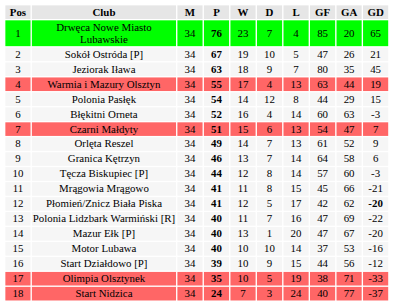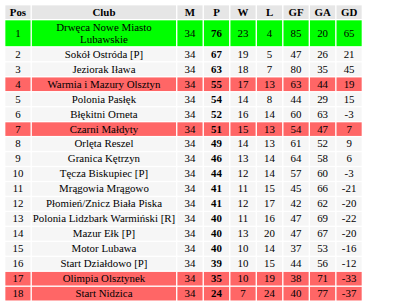 <table class="toccolours" style="margin: 0;background:#ffffff;">
 <tr bgcolor=#e6e6e6>
 <th width=35px>Pos</th>
 <th width=210px>Club</th>
 <th width=35px>M</th>
 <th width=35px>P</th>
 <th width=35px>W</th>
-<th width=35px>D</th>
 <th width=35px>L</th>
 <th width=35px>GF</th>
 <th width=35px>GA</th>
 <th width=35px>GD</th>
 </tr>
 <tr align=center bgcolor=#00FF00>
 <td>1</td>
 <td>Drwęca Nowe Miasto Lubawskie</td>
 <td>34</td>
 <td><strong>76</strong></td>
 <td>23</td>
-<td>7</td>
 <td>4</td>
 <td>85</td>
 <td>20</td>
 <td>65</td>
 </tr>
 <tr align=center bgcolor=#f6f6f6>
 <td>2</td>
 <td>Sokół Ostróda [P]</td>
 <td>34</td>
 <td><strong>67</strong></td>
 <td>19</td>
-<td>10</td>
 <td>5</td>
 <td>47</td>
 <td>26</td>
 <td>21</td>
 </tr>
 <tr align=center bgcolor=#f6f6f6>
 <td>3</td>
 <td>Jeziorak Iława</td>
 <td>34</td>
 <td><strong>63</strong></td>
 <td>18</td>
-<td>9</td>
 <td>7</td>
 <td>80</td>
 <td>35</td>
 <td>45</td>
 </tr>
 <tr align=center bgcolor=#ff6666>
 <td>4</td>
 <td>Warmia i Mazury Olsztyn</td>
 <td>34</td>
 <td><strong>55</strong></td>
 <td>17</td>
-<td>4</td>
 <td>13</td>
 <td>63</td>
 <td>44</td>
 <td>19</td>
 </tr>
 <tr align=center bgcolor=#f6f6f6>
 <td>5</td>
 <td>Polonia Pasłęk</td>
 <td>34</td>
 <td><strong>54</strong></td>
 <td>14</td>
-<td>12</td>
 <td>8</td>
 <td>44</td>
 <td>29</td>
 <td>15</td>
 </tr>
 <tr align=center bgcolor=#f6f6f6>
 <td>6</td>
 <td>Błękitni Orneta</td>
 <td>34</td>
 <td><strong>52</strong></td>
 <td>16</td>
-<td>4</td>
 <td>14</td>
 <td>60</td>
 <td>63</td>
 <td>-3</td>
 </tr>
 <tr align=center bgcolor=#ff6666>
 <td>7</td>
 <td>Czarni Małdyty</td>
 <td>34</td>
 <td><strong>51</strong></td>
 <td>15</td>
-<td>6</td>
 <td>13</td>
 <td>54</td>
 <td>47</td>
 <td>7</td>
 </tr>
 <tr align=center bgcolor=#f6f6f6>
 <td>8</td>
 <td>Orlęta Reszel</td>
 <td>34</td>
 <td><strong>49</strong></td>
 <td>14</td>
-<td>7</td>
 <td>13</td>
 <td>61</td>
 <td>52</td>
 <td>9</td>
 </tr>
 <tr align=center bgcolor=#f6f6f6>
 <td>9</td>
 <td>Granica Kętrzyn</td>
 <td>34</td>
 <td><strong>46</strong></td>
 <td>13</td>
-<td>7</td>
 <td>14</td>
 <td>64</td>
 <td>58</td>
 <td>6</td>
 </tr>
 <tr align=center bgcolor=#f6f6f6>
 <td>10</td>
 <td>Tęcza Biskupiec [P]</td>
 <td>34</td>
 <td><strong>44</strong></td>
 <td>12</td>
-<td>8</td>
 <td>14</td>
 <td>57</td>
 <td>60</td>
 <td>-3</td>
 </tr>
 <tr align=center bgcolor=#f6f6f6>
 <td>11</td>
 <td>Mrągowia Mrągowo</td>
 <td>34</td>
 <td><strong>41</strong></td>
 <td>11</td>
-<td>8</td>
 <td>15</td>
 <td>45</td>
 <td>66</td>
 <td>-21</td>
 </tr>
 <tr align=center bgcolor=#f6f6f6>
 <td>12</td>
 <td>Płomień/Znicz Biała Piska</td>
 <td>34</td>
 <td><strong>41</strong></td>
 <td>12</td>
-<td>5</td>
 <td>17</td>
 <td>42</td>
 <td>62</td>
-<td><strong>-20</strong></td>
+<td>-20</td>
 </tr>
 <tr align=center bgcolor=#f6f6f6>
 <td>13</td>
 <td>Polonia Lidzbark Warmiński [R]</td>
 <td>34</td>
 <td><strong>40</strong></td>
 <td>11</td>
-<td>7</td>
 <td>16</td>
 <td>47</td>
 <td>69</td>
 <td>-22</td>
 </tr>
 <tr align=center bgcolor=#f6f6f6>
 <td>14</td>
 <td>Mazur Ełk [P]</td>
 <td>34</td>
 <td><strong>40</strong></td>
 <td>13</td>
-<td>1</td>
 <td>20</td>
 <td>47</td>
 <td>67</td>
 <td>-20</td>
 </tr>
 <tr align=center bgcolor=#f6f6f6>
 <td>15</td>
 <td>Motor Lubawa</td>
 <td>34</td>
 <td><strong>40</strong></td>
-<td>10</td>
 <td>10</td>
 <td>14</td>
 <td>37</td>
 <td>53</td>
 <td>-16</td>
 </tr>
 <tr align=center bgcolor=#f6f6f6>
 <td>16</td>
 <td>Start Działdowo [P]</td>
 <td>34</td>
 <td><strong>39</strong></td>
 <td>10</td>
-<td>9</td>
 <td>15</td>
 <td>44</td>
 <td>56</td>
 <td>-12</td>
 </tr>
 <tr align=center bgcolor=#ff6666>
 <td>17</td>
 <td>Olimpia Olsztynek</td>
 <td>34</td>
 <td><strong>35</strong></td>
 <td>10</td>
-<td>5</td>
 <td>19</td>
 <td>38</td>
 <td>71</td>
 <td>-33</td>
 </tr>
 <tr align=center bgcolor=#ff6666>
 <td>18</td>
 <td>Start Nidzica</td>
 <td>34</td>
 <td><strong>24</strong></td>
 <td>7</td>
-<td>3</td>
 <td>24</td>
 <td>40</td>
 <td>77</td>
 <td>-37</td>
 </tr>
 </table>
